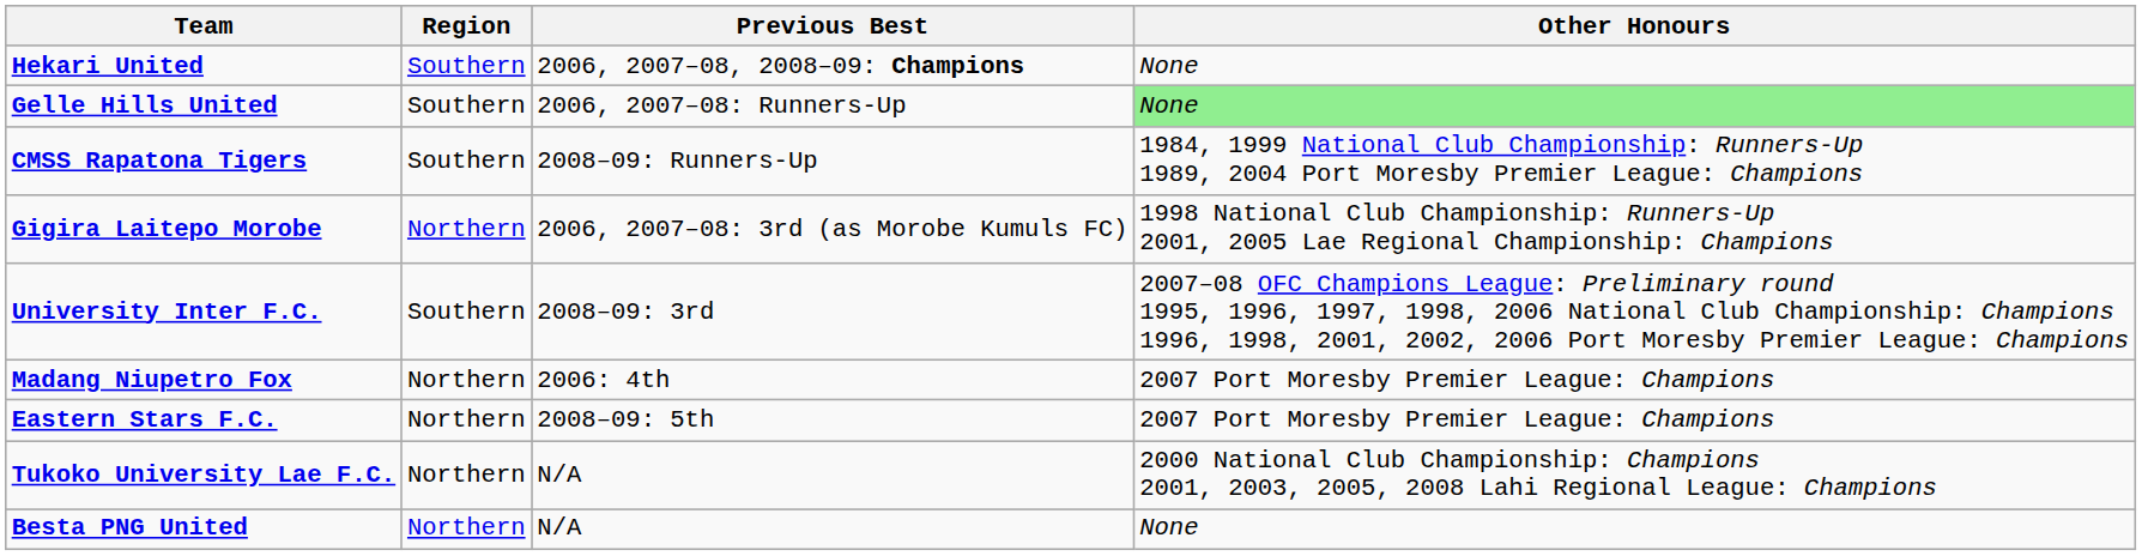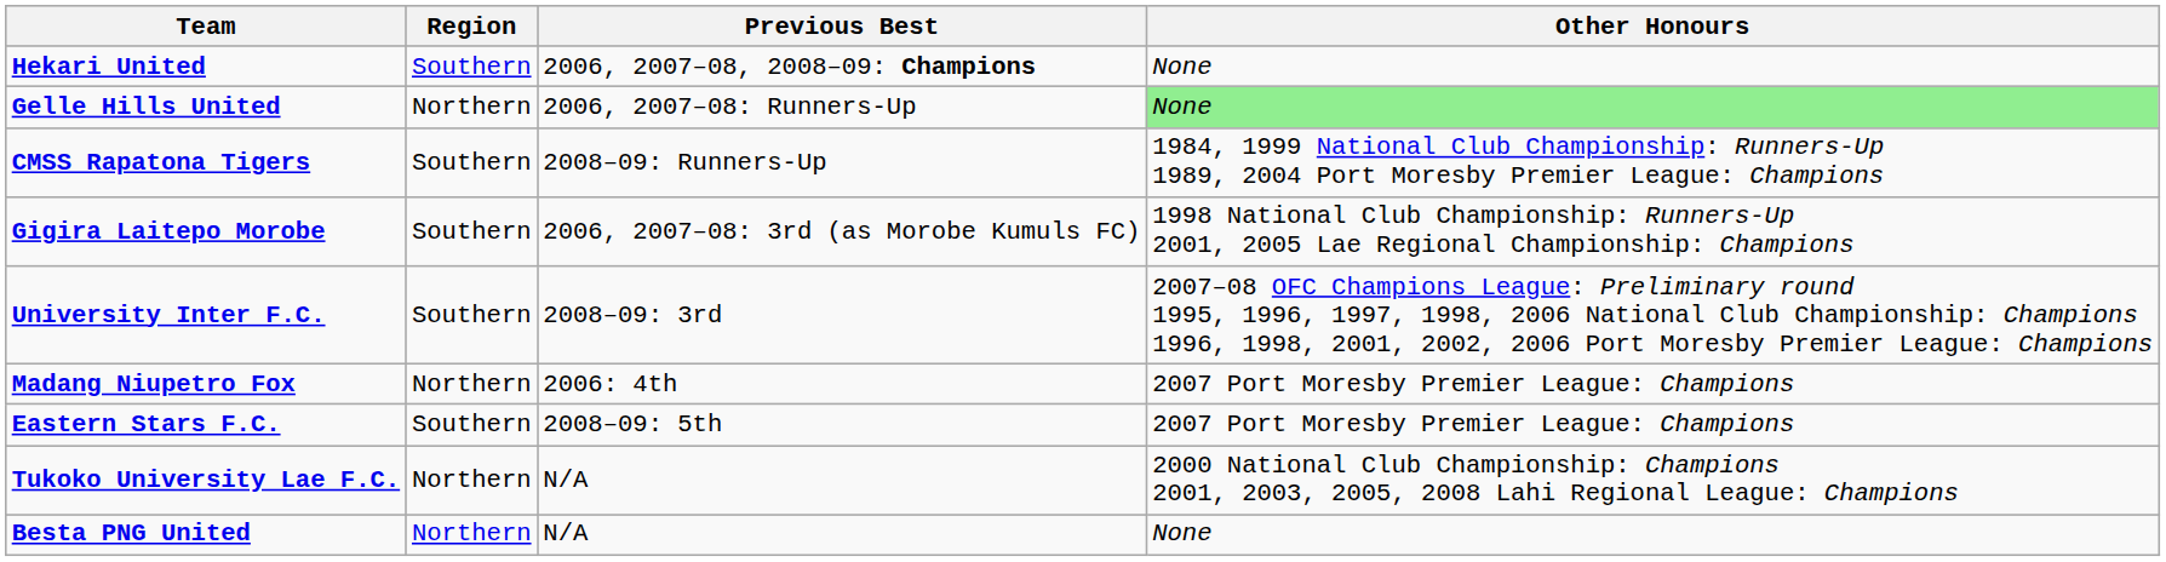 <table class="wikitable">
 <tr>
 <th>Team</th>
 <th>Region</th>
 <th>Previous Best</th>
 <th>Other Honours</th>
 </tr>
 <tr>
 <td><strong><a href='#'>Hekari United</a></strong></td>
 <td><a href='#'>Southern</a></td>
 <td>2006, 2007–08, 2008–09: <strong>Champions</strong></td>
 <td><em>None</em></td>
 </tr>
 <tr>
 <td><strong><a href='#'>Gelle Hills United</a></strong></td>
-<td>Southern</td>
+<td>Northern</td>
 <td>2006, 2007–08: Runners-Up</td>
 <td style="background: lightgreen;"><em>None</em></td>
 </tr>
 <tr>
 <td><a href='#'><strong>CMSS Rapatona Tigers</strong></a></td>
 <td>Southern</td>
 <td>2008–09: Runners-Up</td>
 <td>1984, 1999 <a href='#'>National Club Championship</a>: <em>Runners-Up</em><br>1989, 2004 Port Moresby Premier League: <em>Champions</em></td>
 </tr>
 <tr>
 <td><a href='#'><strong>Gigira Laitepo Morobe</strong></a></td>
-<td><a href='#'>Northern</a></td>
+<td>Southern</td>
 <td>2006, 2007–08: 3rd (as Morobe Kumuls FC)</td>
 <td>1998 National Club Championship: <em>Runners-Up</em><br>2001, 2005 Lae Regional Championship: <em>Champions</em></td>
 </tr>
 <tr>
 <td><strong><a href='#'>University Inter F.C.</a></strong></td>
 <td>Southern</td>
 <td>2008–09: 3rd</td>
 <td>2007–08 <a href='#'>OFC Champions League</a>: <em>Preliminary round</em><br>1995, 1996, 1997, 1998, 2006 National Club Championship: <em>Champions</em><br>1996, 1998, 2001, 2002, 2006 Port Moresby Premier League: <em>Champions</em></td>
 </tr>
 <tr>
 <td><a href='#'><strong>Madang Niupetro Fox</strong></a></td>
 <td>Northern</td>
 <td>2006: 4th</td>
 <td>2007 Port Moresby Premier League: <em>Champions</em></td>
 </tr>
 <tr>
 <td><strong><a href='#'>Eastern Stars F.C.</a></strong></td>
-<td>Northern</td>
+<td>Southern</td>
 <td>2008–09: 5th</td>
 <td>2007 Port Moresby Premier League: <em>Champions</em></td>
 </tr>
 <tr>
 <td><a href='#'><strong>Tukoko University Lae F.C.</strong></a></td>
 <td>Northern</td>
 <td>N/A</td>
 <td>2000 National Club Championship: <em>Champions</em><br>2001, 2003, 2005, 2008 Lahi Regional League: <em>Champions</em></td>
 </tr>
 <tr>
 <td><strong><a href='#'>Besta PNG United</a></strong></td>
 <td><a href='#'>Northern</a></td>
 <td>N/A</td>
 <td><em>None</em></td>
 </tr>
 </table>
